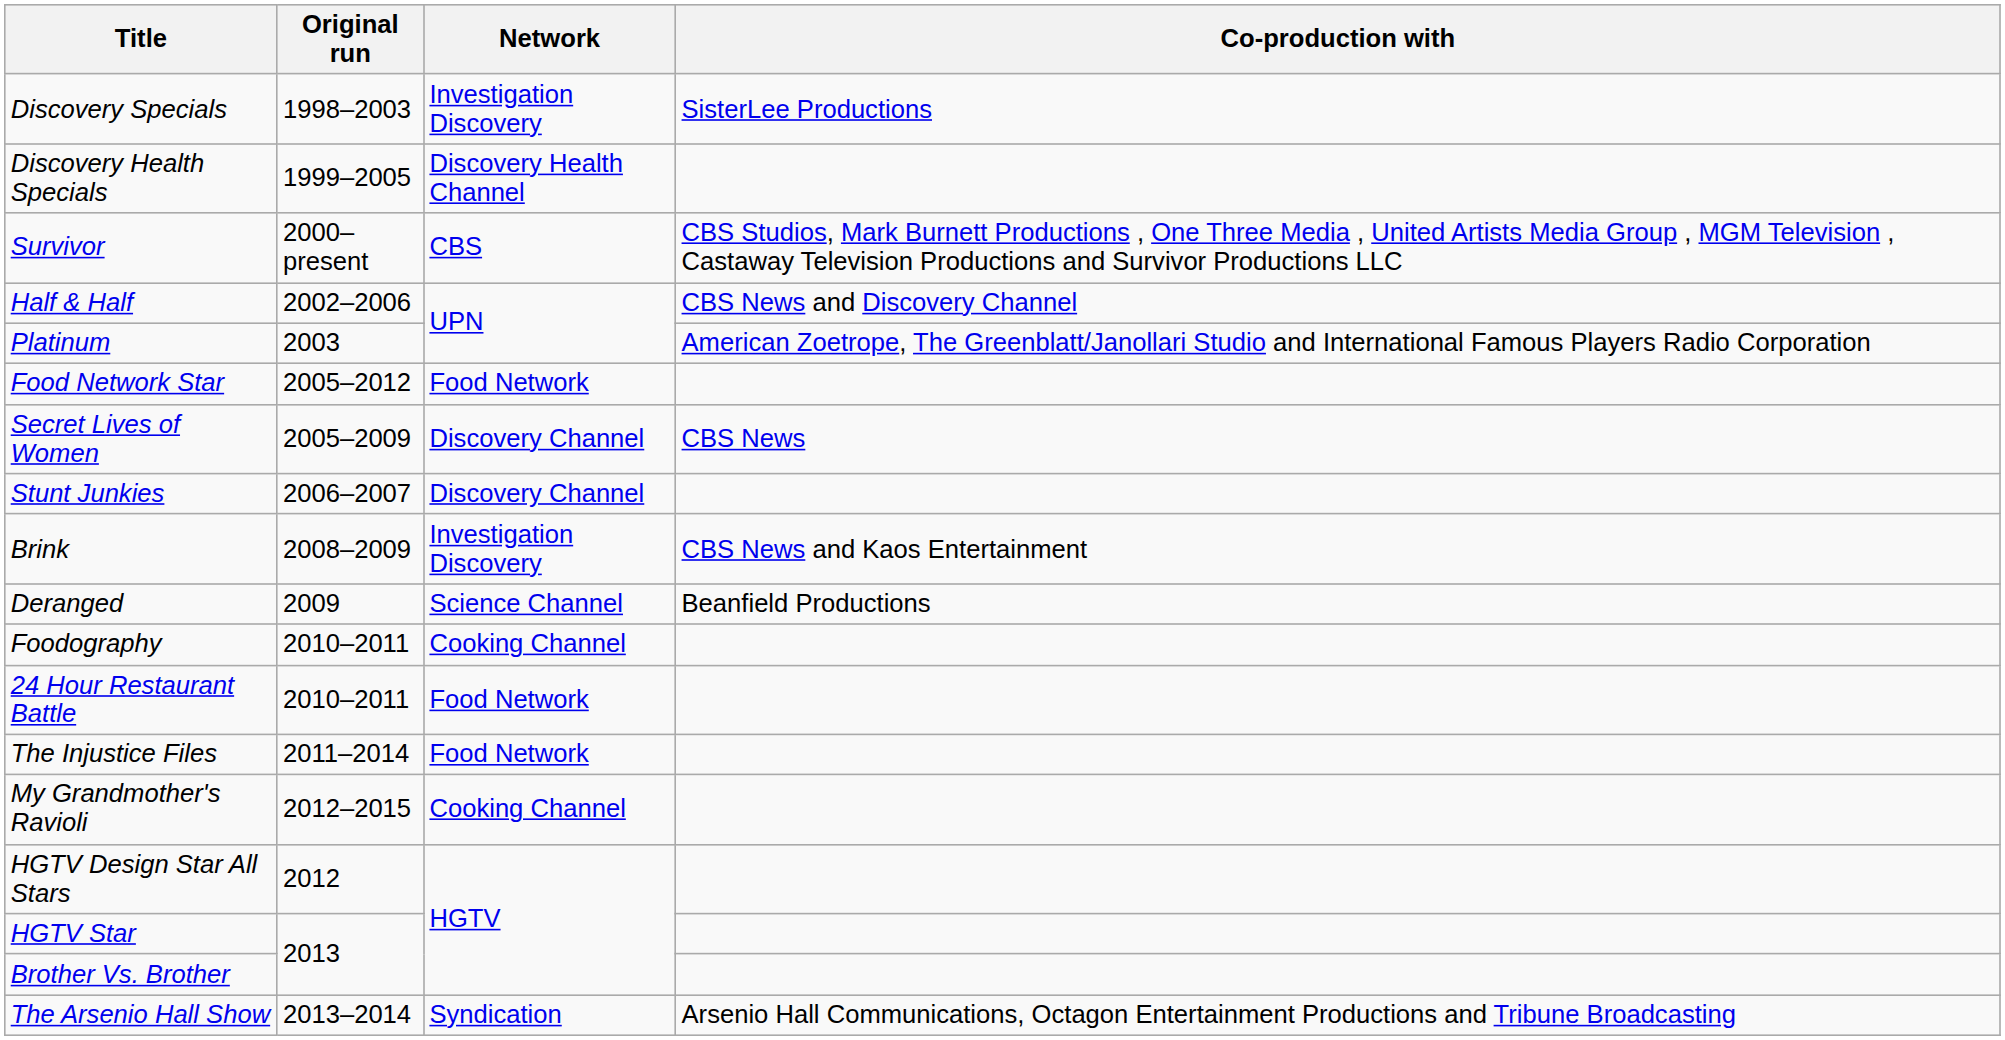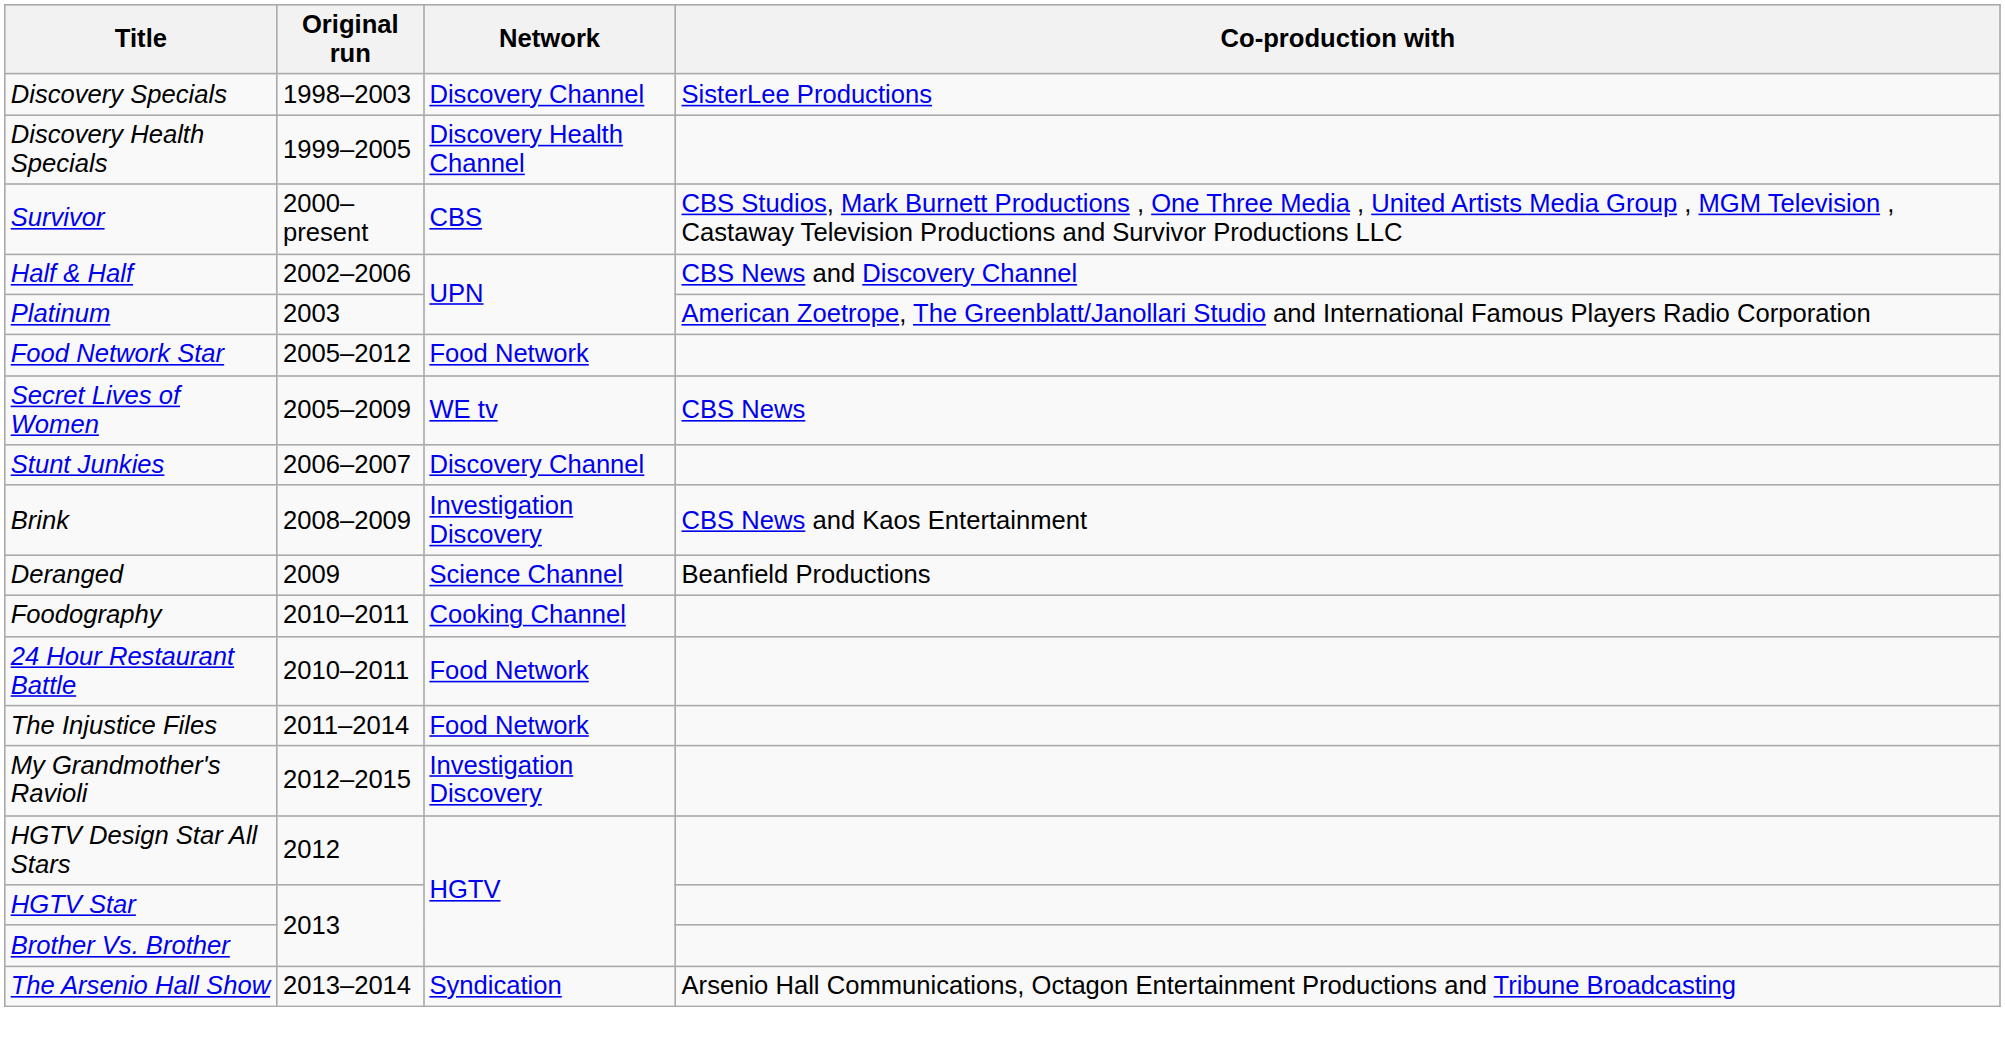 <table class="wikitable sortable">
 <tr>
 <th>Title</th>
 <th>Original run</th>
 <th>Network</th>
 <th>Co-production with</th>
 </tr>
 <tr>
 <td><em>Discovery Specials</em></td>
 <td>1998–2003</td>
-<td><a href='#'>Investigation Discovery</a></td>
+<td><a href='#'>Discovery Channel</a></td>
 <td><a href='#'>SisterLee Productions</a></td>
 </tr>
 <tr>
 <td><em>Discovery Health Specials</em></td>
 <td>1999–2005</td>
 <td><a href='#'>Discovery Health Channel</a></td>
 <td></td>
 </tr>
 <tr>
 <td><em><a href='#'>Survivor</a></em></td>
 <td>2000–present</td>
 <td><a href='#'>CBS</a></td>
 <td><a href='#'>CBS Studios</a>, <a href='#'>Mark Burnett Productions</a> , <a href='#'>One Three Media</a> , <a href='#'>United Artists Media Group</a> , <a href='#'>MGM Television</a> , Castaway Television Productions and Survivor Productions LLC</td>
 </tr>
 <tr>
 <td><em><a href='#'>Half & Half</a></em></td>
 <td>2002–2006</td>
 <td rowspan="2"><a href='#'>UPN</a></td>
 <td><a href='#'>CBS News</a> and <a href='#'>Discovery Channel</a></td>
 </tr>
 <tr>
 <td><em><a href='#'>Platinum</a></em></td>
 <td>2003</td>
 <td><a href='#'>American Zoetrope</a>, <a href='#'>The Greenblatt/Janollari Studio</a> and International Famous Players Radio Corporation</td>
 </tr>
 <tr>
 <td><em><a href='#'>Food Network Star</a></em></td>
 <td>2005–2012</td>
 <td><a href='#'>Food Network</a></td>
 <td></td>
 </tr>
 <tr>
 <td><em><a href='#'>Secret Lives of Women</a></em></td>
 <td>2005–2009</td>
-<td><a href='#'>Discovery Channel</a></td>
+<td><a href='#'>WE tv</a></td>
 <td><a href='#'>CBS News</a></td>
 </tr>
 <tr>
 <td><em><a href='#'>Stunt Junkies</a></em></td>
 <td>2006–2007</td>
 <td><a href='#'>Discovery Channel</a></td>
 <td></td>
 </tr>
 <tr>
 <td><em>Brink</em></td>
 <td>2008–2009</td>
 <td><a href='#'>Investigation Discovery</a></td>
 <td><a href='#'>CBS News</a> and Kaos Entertainment</td>
 </tr>
 <tr>
 <td><em>Deranged</em></td>
 <td>2009</td>
 <td><a href='#'>Science Channel</a></td>
 <td>Beanfield Productions</td>
 </tr>
 <tr>
 <td><em>Foodography</em></td>
 <td>2010–2011</td>
 <td><a href='#'>Cooking Channel</a></td>
 <td></td>
 </tr>
 <tr>
 <td><em><a href='#'>24 Hour Restaurant Battle</a></em></td>
 <td>2010–2011</td>
 <td><a href='#'>Food Network</a></td>
 <td></td>
 </tr>
 <tr>
 <td><em>The Injustice Files</em></td>
 <td>2011–2014</td>
 <td><a href='#'>Food Network</a></td>
 <td></td>
 </tr>
 <tr>
 <td><em>My Grandmother's Ravioli</em></td>
 <td>2012–2015</td>
-<td><a href='#'>Cooking Channel</a></td>
+<td><a href='#'>Investigation Discovery</a></td>
 <td></td>
 </tr>
 <tr>
 <td><em>HGTV Design Star All Stars</em></td>
 <td>2012</td>
 <td rowspan="3"><a href='#'>HGTV</a></td>
 <td></td>
 </tr>
 <tr>
 <td><em><a href='#'>HGTV Star</a></em></td>
 <td rowspan="2">2013</td>
 <td></td>
 </tr>
 <tr>
 <td><em><a href='#'>Brother Vs. Brother</a></em></td>
 <td></td>
 </tr>
 <tr>
 <td><em><a href='#'>The Arsenio Hall Show</a></em></td>
 <td>2013–2014</td>
 <td><a href='#'>Syndication</a></td>
 <td>Arsenio Hall Communications, Octagon Entertainment Productions and <a href='#'>Tribune Broadcasting</a></td>
 </tr>
 </table>
